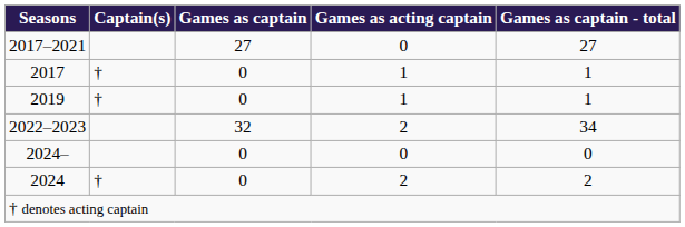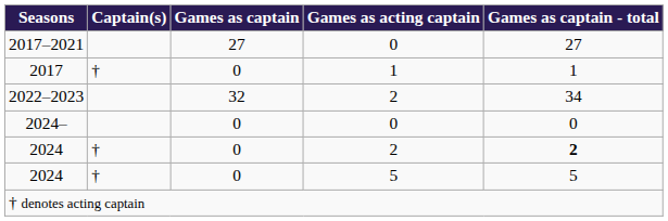 <table class="wikitable sortable" style="text-align:center;">
 <tr>
 <th style="background-color:#2A1A54;color:white;">Seasons</th>
 <th style="background-color:#2A1A54;color:white;">Captain(s)</th>
 <th style="background-color:#2A1A54;color:white;">Games as captain</th>
 <th style="background-color:#2A1A54;color:white;">Games as acting captain</th>
 <th style="background-color:#2A1A54;color:white;">Games as captain - total</th>
 </tr>
 <tr>
 <td>2017–2021</td>
 <td align=left></td>
 <td>27</td>
 <td>0</td>
 <td>27</td>
 </tr>
 <tr>
 <td>2017</td>
-<td align=left>†</td>
-<td>0</td>
-<td>1</td>
-<td>1</td>
-</tr>
-<tr>
-<td>2019</td>
 <td align=left>†</td>
 <td>0</td>
 <td>1</td>
 <td>1</td>
 </tr>
 <tr>
 <td>2022–2023</td>
 <td align=left></td>
 <td>32</td>
 <td>2</td>
 <td>34</td>
 </tr>
 <tr>
 <td>2024–</td>
 <td align=left></td>
 <td>0</td>
 <td>0</td>
 <td>0</td>
 </tr>
 <tr>
 <td>2024</td>
 <td align=left>†</td>
 <td>0</td>
 <td>2</td>
-<td>2</td>
+<td><strong>2</strong></td>
+</tr>
+<tr>
+<td>2024</td>
+<td align=left>†</td>
+<td>0</td>
+<td>5</td>
+<td>5</td>
 </tr>
 <tr>
 <td colspan=5; align=left>† <small>denotes acting captain</small></td>
 </tr>
 </table>
